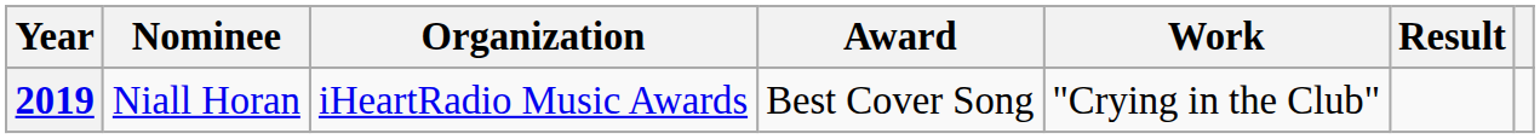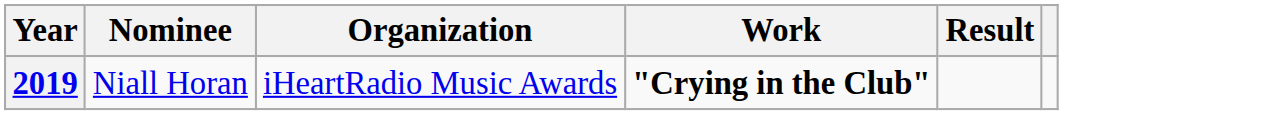 <table class="wikitable sortable plainrowheaders">
 <tr>
 <th class="unsortable">Year</th>
 <th class="unsortable">Nominee</th>
 <th class="unsortable">Organization</th>
-<th class="unsortable">Award</th>
 <th class="unsortable">Work</th>
 <th class="unsortable">Result</th>
 <th class="unsortable"></th>
 </tr>
 <tr>
 <th scope="row"><a href='#'>2019</a></th>
 <td><a href='#'>Niall Horan</a></td>
 <td><a href='#'>iHeartRadio Music Awards</a></td>
-<td>Best Cover Song</td>
-<td>"Crying in the Club"</td>
+<td><strong>"Crying in the Club"</strong></td>
 <td></td>
 <td></td>
 </tr>
 </table>
